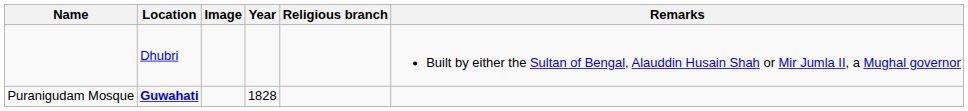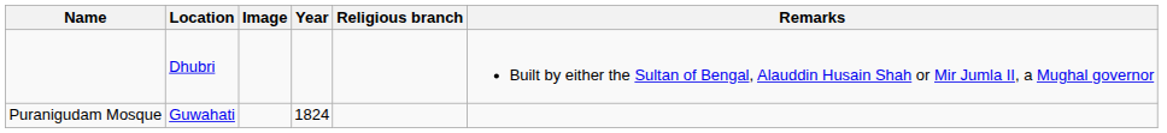 <table class="wikitable sortable">
 <tr>
 <th>Name</th>
 <th>Location</th>
 <th>Image</th>
 <th>Year</th>
 <th>Religious branch</th>
 <th>Remarks</th>
 </tr>
 <tr>
 <td></td>
 <td><a href='#'>Dhubri</a></td>
 <td></td>
 <td></td>
 <td></td>
 <td><br><ul><li>Built by either the <a href='#'>Sultan of Bengal</a>, <a href='#'>Alauddin Husain Shah</a> or <a href='#'>Mir Jumla II</a>, a <a href='#'>Mughal governor</a></li></ul></td>
 </tr>
 <tr>
 <td>Puranigudam Mosque</td>
-<td><strong><a href='#'>Guwahati</a></strong></td>
+<td><a href='#'>Guwahati</a></td>
 <td></td>
-<td>1828</td>
+<td>1824</td>
 <td></td>
 <td></td>
 </tr>
 </table>
